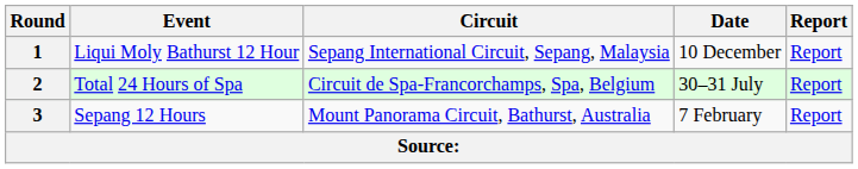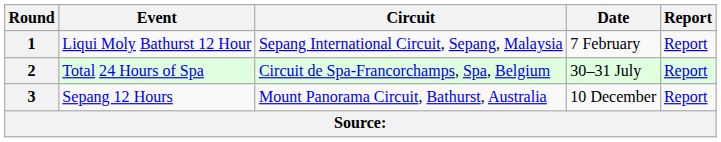 <table class="wikitable" style="font-size: 85%;">
 <tr>
 <th>Round</th>
 <th>Event</th>
 <th>Circuit</th>
 <th>Date</th>
 <th>Report</th>
 </tr>
 <tr>
 <th>1</th>
 <td><a href='#'>Liqui Moly</a> <a href='#'>Bathurst 12 Hour</a></td>
 <td> <a href='#'>Sepang International Circuit</a>, <a href='#'>Sepang</a>, <a href='#'>Malaysia</a></td>
-<td>10 December</td>
+<td>7 February</td>
 <td><a href='#'>Report</a></td>
 </tr>
 <tr bgcolor=#DFFFDF>
 <th>2</th>
 <td><a href='#'>Total</a> <a href='#'>24 Hours of Spa</a></td>
 <td> <a href='#'>Circuit de Spa-Francorchamps</a>, <a href='#'>Spa</a>, <a href='#'>Belgium</a></td>
 <td>30–31 July</td>
 <td><a href='#'>Report</a></td>
 </tr>
 <tr>
 <th>3</th>
 <td><a href='#'>Sepang 12 Hours</a></td>
 <td> <a href='#'>Mount Panorama Circuit</a>, <a href='#'>Bathurst</a>, <a href='#'>Australia</a></td>
-<td>7 February</td>
+<td>10 December</td>
 <td><a href='#'>Report</a></td>
 </tr>
 <tr>
 <th colspan=5>Source:</th>
 </tr>
 </table>
